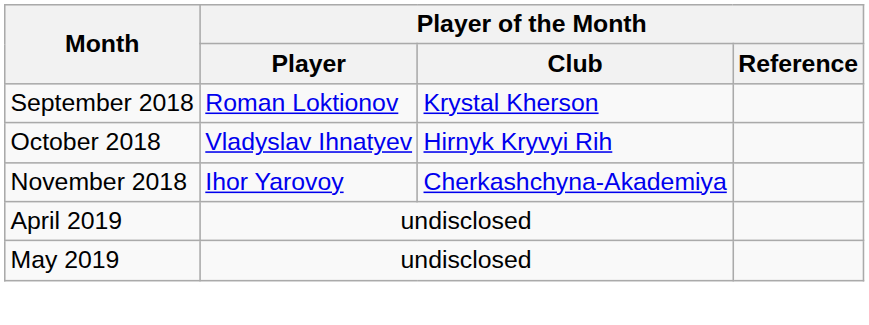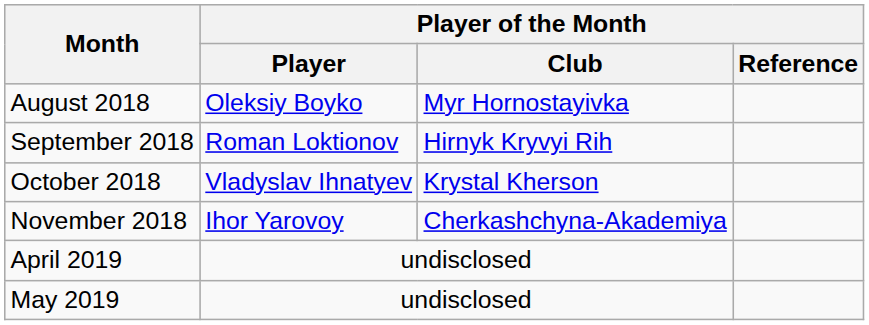 <table class="wikitable">
 <tr>
 <th rowspan="2">Month</th>
 <th colspan="3">Player of the Month</th>
 </tr>
 <tr>
 <th>Player</th>
 <th>Club</th>
 <th>Reference</th>
 </tr>
 <tr>
+<td>August 2018</td>
+<td> <a href='#'>Oleksiy Boyko</a></td>
+<td><a href='#'>Myr Hornostayivka</a></td>
+<td align=center></td>
+</tr>
+<tr>
 <td>September 2018</td>
 <td> <a href='#'>Roman Loktionov</a></td>
-<td><a href='#'>Krystal Kherson</a></td>
+<td><a href='#'>Hirnyk Kryvyi Rih</a></td>
 <td align=center></td>
 </tr>
 <tr>
 <td>October 2018</td>
 <td> <a href='#'>Vladyslav Ihnatyev</a></td>
-<td><a href='#'>Hirnyk Kryvyi Rih</a></td>
+<td><a href='#'>Krystal Kherson</a></td>
 <td align=center></td>
 </tr>
 <tr>
 <td>November 2018</td>
 <td> <a href='#'>Ihor Yarovoy</a></td>
 <td><a href='#'>Cherkashchyna-Akademiya</a></td>
 <td align=center></td>
 </tr>
 <tr>
 <td>April 2019</td>
 <td align=center colspan=2>undisclosed</td>
 <td align=center></td>
 </tr>
 <tr>
 <td>May 2019</td>
 <td align=center colspan=2>undisclosed</td>
 <td align=center></td>
 </tr>
 </table>
